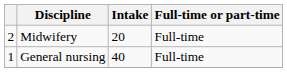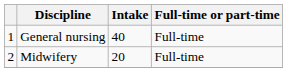 <table class="wikitable">
 <tr>
 <th></th>
 <th>Discipline</th>
 <th>Intake</th>
 <th>Full-time or part-time</th>
 </tr>
 <tr>
+<td>1</td>
+<td>General nursing</td>
+<td>40</td>
+<td>Full-time</td>
+</tr>
+<tr>
 <td>2</td>
 <td>Midwifery</td>
 <td>20</td>
 <td>Full-time</td>
 </tr>
 <tr>
-<td>1</td>
-<td>General nursing</td>
-<td>40</td>
-<td>Full-time</td>
-</tr>
-<tr>
 </tr>
 </table>
